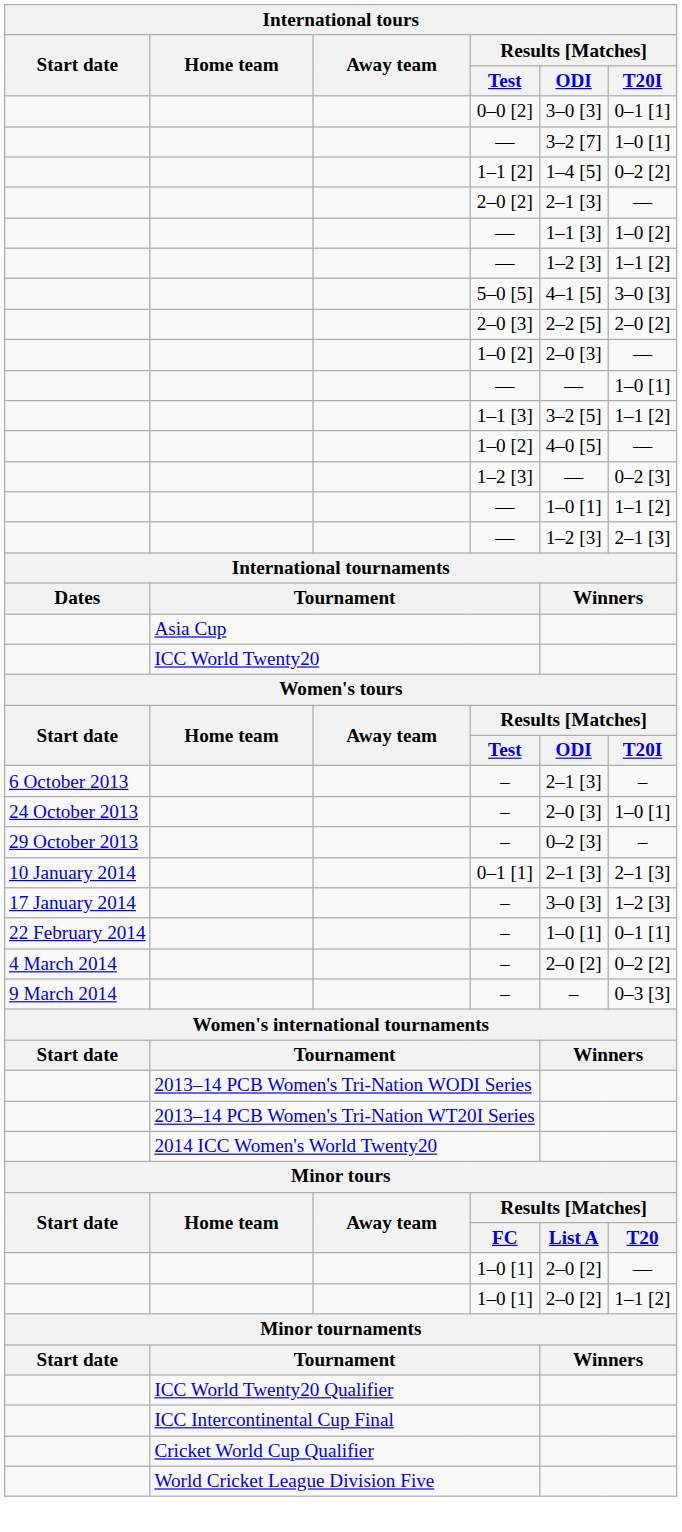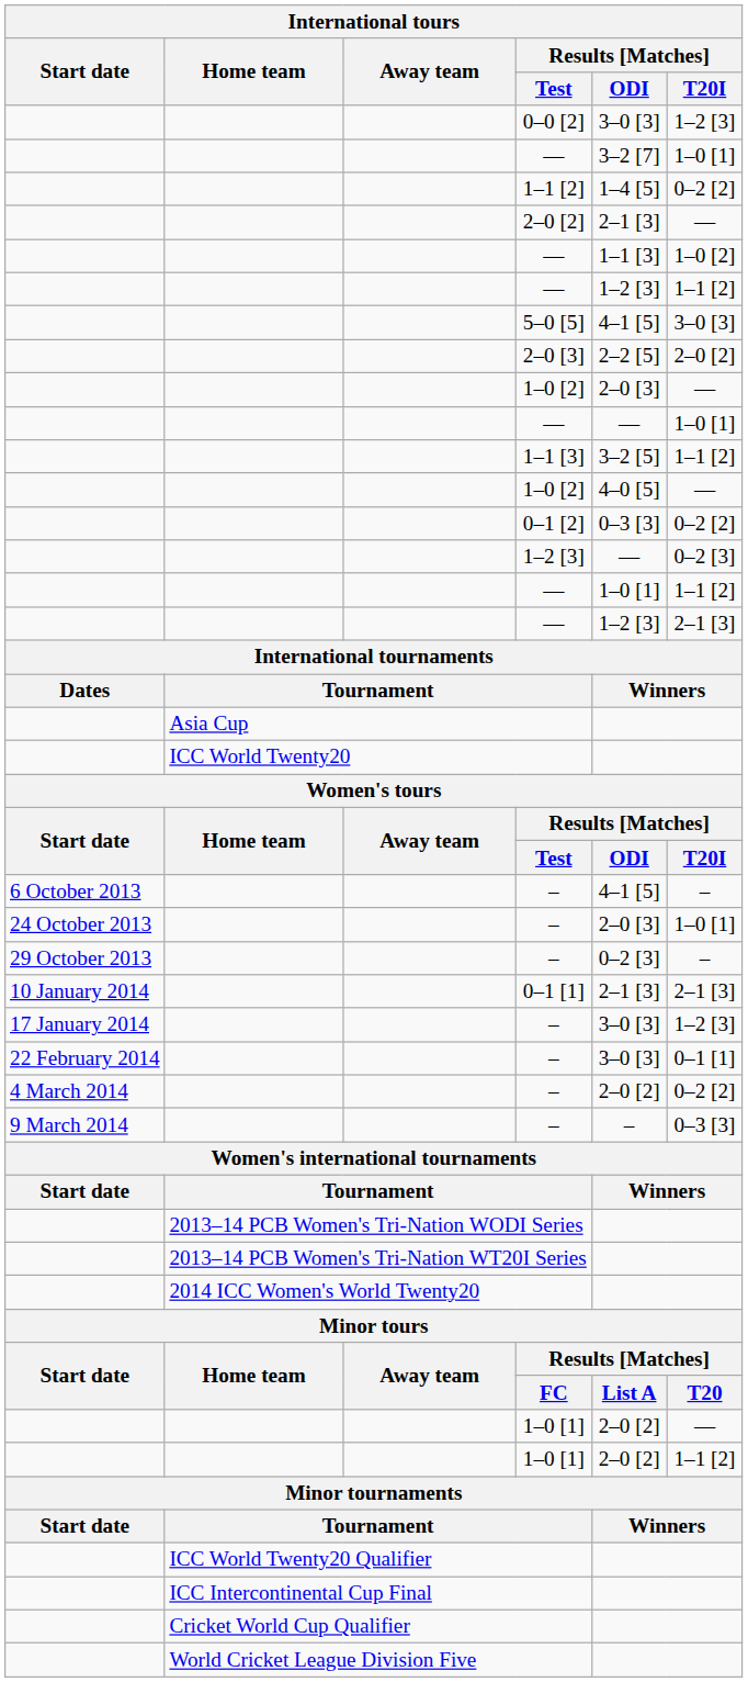 <table class="wikitable sortable" style="text-align:center; white-space:nowrap">
 <tr>
 <th colspan=6>International tours</th>
 </tr>
 <tr>
 <th rowspan=2>Start date</th>
 <th rowspan=2>Home team</th>
 <th rowspan=2>Away team</th>
 <th colspan=3 class="unsortable">Results [Matches]</th>
 </tr>
 <tr>
 <th style="width:50px;" class="unsortable"><a href='#'>Test</a></th>
 <th style="width:50px;" class="unsortable"><a href='#'>ODI</a></th>
 <th style="width:50px;" class="unsortable"><a href='#'>T20I</a></th>
 </tr>
 <tr>
 <td style="text-align:left"><a href='#'></a></td>
 <td style="text-align:left"></td>
 <td style="text-align:left"></td>
 <td>0–0 [2]</td>
 <td>3–0 [3]</td>
-<td>0–1 [1]</td>
+<td>1–2 [3]</td>
 </tr>
 <tr>
 <td style="text-align:left"><a href='#'></a></td>
 <td style="text-align:left"></td>
 <td style="text-align:left"></td>
 <td>—</td>
 <td>3–2 [7]</td>
 <td>1–0 [1]</td>
 </tr>
 <tr>
 <td style="text-align:left"><a href='#'></a></td>
 <td style="text-align:left"></td>
 <td style="text-align:left"></td>
 <td>1–1 [2]</td>
 <td>1–4 [5]</td>
 <td>0–2 [2]</td>
 </tr>
 <tr>
 <td style="text-align:left"><a href='#'></a></td>
 <td style="text-align:left"></td>
 <td style="text-align:left"></td>
 <td>2–0 [2]</td>
 <td>2–1 [3]</td>
 <td>—</td>
 </tr>
 <tr>
 <td style="text-align:left"><a href='#'></a></td>
 <td style="text-align:left"></td>
 <td style="text-align:left"></td>
 <td>—</td>
 <td>1–1 [3]</td>
 <td>1–0 [2]</td>
 </tr>
 <tr>
 <td style="text-align:left"><a href='#'></a></td>
 <td style="text-align:left"></td>
 <td style="text-align:left"></td>
 <td>—</td>
 <td>1–2 [3]</td>
 <td>1–1 [2]</td>
 </tr>
 <tr>
 <td style="text-align:left"><a href='#'></a></td>
 <td style="text-align:left"></td>
 <td style="text-align:left"></td>
 <td>5–0 [5]</td>
 <td>4–1 [5]</td>
 <td>3–0 [3]</td>
 </tr>
 <tr>
 <td style="text-align:left"><a href='#'></a></td>
 <td style="text-align:left"></td>
 <td style="text-align:left"></td>
 <td>2–0 [3]</td>
 <td>2–2 [5]</td>
 <td>2–0 [2]</td>
 </tr>
 <tr>
 <td style="text-align:left"><a href='#'></a></td>
 <td style="text-align:left"></td>
 <td style="text-align:left"></td>
 <td>1–0 [2]</td>
 <td>2–0 [3]</td>
 <td>—</td>
 </tr>
 <tr>
 <td style="text-align:left"><a href='#'></a></td>
 <td style="text-align:left"></td>
 <td style="text-align:left"></td>
 <td>—</td>
 <td>—</td>
 <td>1–0 [1]</td>
 </tr>
 <tr>
 <td style="text-align:left"><a href='#'></a></td>
 <td style="text-align:left"></td>
 <td style="text-align:left"></td>
 <td>1–1 [3]</td>
 <td>3–2 [5]</td>
 <td>1–1 [2]</td>
 </tr>
 <tr>
 <td style="text-align:left"><a href='#'></a></td>
 <td style="text-align:left"></td>
 <td style="text-align:left"></td>
 <td>1–0 [2]</td>
 <td>4–0 [5]</td>
 <td>—</td>
 </tr>
 <tr>
 <td style="text-align:left"><a href='#'></a></td>
 <td style="text-align:left"></td>
 <td style="text-align:left"></td>
+<td>0–1 [2]</td>
+<td>0–3 [3]</td>
+<td>0–2 [2]</td>
+</tr>
+<tr>
+<td style="text-align:left"><a href='#'></a></td>
+<td style="text-align:left"></td>
+<td style="text-align:left"></td>
 <td>1–2 [3]</td>
 <td>—</td>
 <td>0–2 [3]</td>
 </tr>
 <tr>
 <td style="text-align:left"><a href='#'></a></td>
 <td style="text-align:left"></td>
 <td style="text-align:left"></td>
 <td>—</td>
 <td>1–0 [1]</td>
 <td>1–1 [2]</td>
 </tr>
 <tr>
 <td style="text-align:left"><a href='#'></a></td>
 <td style="text-align:left"></td>
 <td style="text-align:left"></td>
 <td>—</td>
 <td>1–2 [3]</td>
 <td>2–1 [3]</td>
 </tr>
 <tr class="sortbottom">
 <th colspan=6>International tournaments</th>
 </tr>
 <tr class="sortbottom">
 <th>Dates</th>
 <th colspan=3>Tournament</th>
 <th colspan=2>Winners</th>
 </tr>
 <tr class="sortbottom">
 <td style="text-align:left"><a href='#'></a></td>
 <td style="text-align:left" colspan=3> <a href='#'>Asia Cup</a></td>
 <td style="text-align:left" colspan=2></td>
 </tr>
 <tr class="sortbottom">
 <td style="text-align:left"><a href='#'></a></td>
 <td style="text-align:left" colspan=3> <a href='#'>ICC World Twenty20</a></td>
 <td style="text-align:left" colspan=2></td>
 </tr>
 <tr>
 <th colspan=6>Women's tours</th>
 </tr>
 <tr>
 <th rowspan=2>Start date</th>
 <th rowspan=2>Home team</th>
 <th rowspan=2>Away team</th>
 <th colspan=3 class="unsortable">Results [Matches]</th>
 </tr>
 <tr>
 <th style="width:50px;" class="unsortable"><a href='#'>Test</a></th>
 <th style="width:50px;" class="unsortable"><a href='#'>ODI</a></th>
 <th style="width:50px;" class="unsortable"><a href='#'>T20I</a></th>
 </tr>
 <tr>
 <td style="text-align:left"><a href='#'>6 October 2013</a></td>
 <td style="text-align:left"></td>
 <td style="text-align:left"></td>
 <td>–</td>
-<td>2–1 [3]</td>
+<td>4–1 [5]</td>
 <td>–</td>
 </tr>
 <tr>
 <td style="text-align:left"><a href='#'>24 October 2013</a></td>
 <td style="text-align:left"></td>
 <td style="text-align:left"></td>
 <td>–</td>
 <td>2–0 [3]</td>
 <td>1–0 [1]</td>
 </tr>
 <tr>
 <td style="text-align:left"><a href='#'>29 October 2013</a></td>
 <td style="text-align:left"></td>
 <td style="text-align:left"></td>
 <td>–</td>
 <td>0–2 [3]</td>
 <td>–</td>
 </tr>
 <tr>
 <td style="text-align:left"><a href='#'>10 January 2014</a></td>
 <td style="text-align:left"></td>
 <td style="text-align:left"></td>
 <td>0–1 [1]</td>
 <td>2–1 [3]</td>
 <td>2–1 [3]</td>
 </tr>
 <tr>
 <td style="text-align:left"><a href='#'>17 January 2014</a></td>
 <td style="text-align:left"></td>
 <td style="text-align:left"></td>
 <td>–</td>
 <td>3–0 [3]</td>
 <td>1–2 [3]</td>
 </tr>
 <tr>
 <td style="text-align:left"><a href='#'>22 February 2014</a></td>
 <td style="text-align:left"></td>
 <td style="text-align:left"></td>
 <td>–</td>
-<td>1–0 [1]</td>
+<td>3–0 [3]</td>
 <td>0–1 [1]</td>
 </tr>
 <tr>
 <td style="text-align:left"><a href='#'>4 March 2014</a></td>
 <td style="text-align:left"></td>
 <td style="text-align:left"></td>
 <td>–</td>
 <td>2–0 [2]</td>
 <td>0–2 [2]</td>
 </tr>
 <tr>
 <td style="text-align:left"><a href='#'>9 March 2014</a></td>
 <td style="text-align:left"></td>
 <td style="text-align:left"></td>
 <td>–</td>
 <td>–</td>
 <td>0–3 [3]</td>
 </tr>
 <tr>
 <th colspan=6>Women's international tournaments</th>
 </tr>
 <tr>
 <th>Start date</th>
 <th colspan=3>Tournament</th>
 <th colspan=2>Winners</th>
 </tr>
 <tr>
 <td style="text-align:left"><a href='#'></a></td>
 <td style="text-align:left" colspan=3> <a href='#'>2013–14 PCB Women's Tri-Nation WODI Series</a></td>
 <td style="text-align:left" colspan=2></td>
 </tr>
 <tr>
 <td style="text-align:left"><a href='#'></a></td>
 <td style="text-align:left" colspan=3> <a href='#'>2013–14 PCB Women's Tri-Nation WT20I Series</a></td>
 <td style="text-align:left" colspan=2></td>
 </tr>
 <tr>
 <td style="text-align:left"><a href='#'></a></td>
 <td style="text-align:left" colspan=3> <a href='#'>2014 ICC Women's World Twenty20</a></td>
 <td style="text-align:left" colspan=2></td>
 </tr>
 <tr class="sortbottom">
 <th colspan=6>Minor tours</th>
 </tr>
 <tr class="sortbottom">
 <th rowspan=2>Start date</th>
 <th rowspan=2>Home team</th>
 <th rowspan=2>Away team</th>
 <th colspan=3>Results [Matches]</th>
 </tr>
 <tr class="sortbottom">
 <th><a href='#'>FC</a></th>
 <th><a href='#'>List A</a></th>
 <th><a href='#'>T20</a></th>
 </tr>
 <tr class="sortbottom">
 <td style="text-align:left"><a href='#'></a></td>
 <td style="text-align:left"></td>
 <td style="text-align:left"></td>
 <td>1–0 [1]</td>
 <td>2–0 [2]</td>
 <td>—</td>
 </tr>
 <tr class="sortbottom">
 <td style="text-align:left"><a href='#'></a></td>
 <td style="text-align:left"></td>
 <td style="text-align:left"></td>
 <td>1–0 [1]</td>
 <td>2–0 [2]</td>
 <td>1–1 [2]</td>
 </tr>
 <tr class="sortbottom">
 <th colspan=6>Minor tournaments</th>
 </tr>
 <tr class="sortbottom">
 <th>Start date</th>
 <th colspan=3>Tournament</th>
 <th colspan=2>Winners</th>
 </tr>
 <tr class="sortbottom">
 <td style="text-align:left"><a href='#'></a></td>
 <td style="text-align:left" colspan=3> <a href='#'>ICC World Twenty20 Qualifier</a></td>
 <td style="text-align:left" colspan=2></td>
 </tr>
 <tr class="sortbottom">
 <td style="text-align:left"><a href='#'></a></td>
 <td style="text-align:left" colspan=3> <a href='#'>ICC Intercontinental Cup Final</a></td>
 <td style="text-align:left" colspan=2></td>
 </tr>
 <tr class="sortbottom">
 <td style="text-align:left"><a href='#'></a></td>
 <td style="text-align:left" colspan=3> <a href='#'>Cricket World Cup Qualifier</a></td>
 <td style="text-align:left" colspan=2></td>
 </tr>
 <tr class="sortbottom">
 <td style="text-align:left"><a href='#'></a></td>
 <td style="text-align:left" colspan=3> <a href='#'>World Cricket League Division Five</a></td>
 <td style="text-align:left" colspan=2></td>
 </tr>
 </table>
